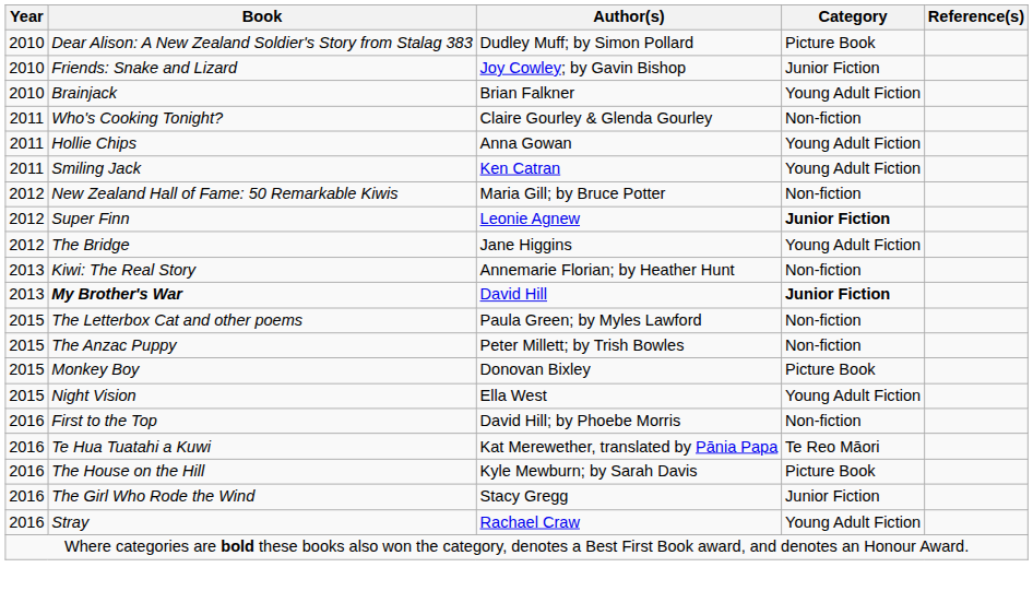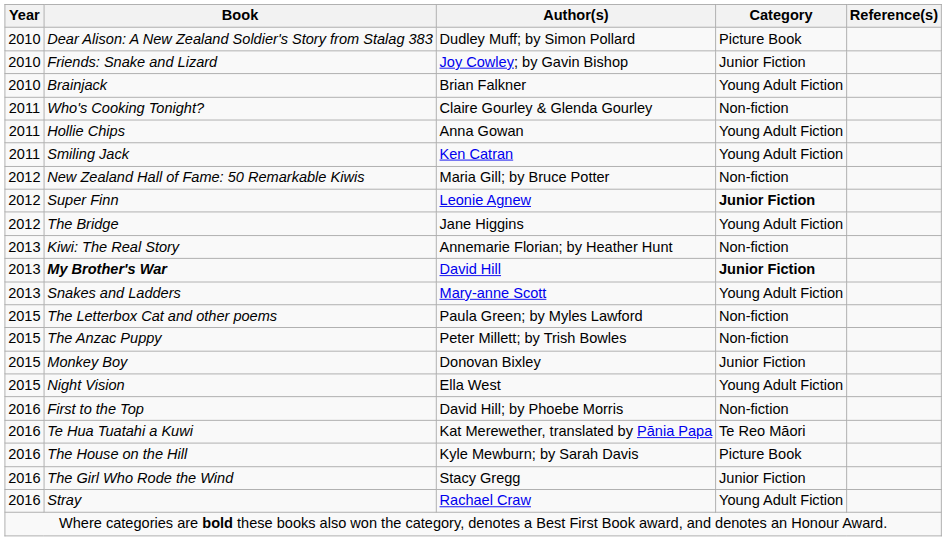 <table class="wikitable sortable" style="margin: 0 auto;">
 <tr>
 <th>Year</th>
 <th>Book</th>
 <th>Author(s)</th>
 <th>Category</th>
 <th class="unsortable">Reference(s)</th>
 </tr>
 <tr>
 <td style="text-align:center;">2010</td>
 <td><em>Dear Alison: A New Zealand Soldier's Story from Stalag 383</em></td>
 <td>Dudley Muff;  by Simon Pollard</td>
 <td>Picture Book</td>
 <td style="text-align:center;"></td>
 </tr>
 <tr>
 <td style="text-align:center;">2010</td>
 <td><em>Friends: Snake and Lizard</em></td>
 <td><a href='#'>Joy Cowley</a>;  by Gavin Bishop</td>
 <td>Junior Fiction</td>
 <td style="text-align:center;"></td>
 </tr>
 <tr>
 <td style="text-align:center;">2010</td>
 <td><em>Brainjack</em></td>
 <td>Brian Falkner</td>
 <td>Young Adult Fiction</td>
 <td style="text-align:center;"></td>
 </tr>
 <tr>
 <td style="text-align:center;">2011</td>
 <td><em>Who's Cooking Tonight?</em></td>
 <td>Claire Gourley & Glenda Gourley</td>
 <td>Non-fiction</td>
 <td style="text-align:center;"></td>
 </tr>
 <tr>
 <td style="text-align:center;">2011</td>
 <td><em>Hollie Chips</em></td>
 <td>Anna Gowan</td>
 <td>Young Adult Fiction</td>
 <td style="text-align:center;"></td>
 </tr>
 <tr>
 <td style="text-align:center;">2011</td>
 <td><em>Smiling Jack</em></td>
 <td><a href='#'>Ken Catran</a></td>
 <td>Young Adult Fiction</td>
 <td style="text-align:center;"></td>
 </tr>
 <tr>
 <td style="text-align:center;">2012</td>
 <td><em>New Zealand Hall of Fame: 50 Remarkable Kiwis</em></td>
 <td>Maria Gill;  by Bruce Potter</td>
 <td>Non-fiction</td>
 <td style="text-align:center;"></td>
 </tr>
 <tr>
 <td style="text-align:center;">2012</td>
 <td><em>Super Finn</em></td>
 <td><a href='#'>Leonie Agnew</a></td>
 <td><strong>Junior Fiction</strong></td>
 <td style="text-align:center;"></td>
 </tr>
 <tr>
 <td style="text-align:center;">2012</td>
 <td><em>The Bridge</em></td>
 <td>Jane Higgins</td>
 <td>Young Adult Fiction</td>
 <td style="text-align:center;"></td>
 </tr>
 <tr>
 <td style="text-align:center;">2013</td>
 <td><em>Kiwi: The Real Story</em></td>
 <td>Annemarie Florian;  by Heather Hunt</td>
 <td>Non-fiction</td>
 <td style="text-align:center;"></td>
 </tr>
 <tr>
 <td style="text-align:center;">2013</td>
 <td><strong><em>My Brother's War</em></strong></td>
 <td><a href='#'>David Hill</a></td>
 <td><strong>Junior Fiction</strong></td>
 <td style="text-align:center;"></td>
 </tr>
 <tr>
+<td style="text-align:center;">2013</td>
+<td><em>Snakes and Ladders </em></td>
+<td><a href='#'>Mary-anne Scott</a></td>
+<td>Young Adult Fiction</td>
+<td style="text-align:center;"></td>
+</tr>
+<tr>
 <td style="text-align:center;">2015</td>
 <td><em>The Letterbox Cat and other poems</em></td>
 <td>Paula Green; by Myles Lawford</td>
 <td>Non-fiction</td>
 <td style="text-align:center;"></td>
 </tr>
 <tr>
 <td style="text-align:center;">2015</td>
 <td><em>The Anzac Puppy</em></td>
 <td>Peter Millett; by Trish Bowles</td>
 <td>Non-fiction</td>
 <td style="text-align:center;"></td>
 </tr>
 <tr>
 <td style="text-align:center;">2015</td>
 <td><em>Monkey Boy</em></td>
 <td>Donovan Bixley</td>
-<td>Picture Book</td>
+<td>Junior Fiction</td>
 <td style="text-align:center;"></td>
 </tr>
 <tr>
 <td style="text-align:center;">2015</td>
 <td><em>Night Vision</em></td>
 <td>Ella West</td>
 <td>Young Adult Fiction</td>
 <td style="text-align:center;"></td>
 </tr>
 <tr>
 <td style="text-align:center;">2016</td>
 <td><em>First to the Top</em></td>
 <td>David Hill; by Phoebe Morris</td>
 <td>Non-fiction</td>
 <td style="text-align:center;"></td>
 </tr>
 <tr>
 <td style="text-align:center;">2016</td>
 <td><em>Te Hua Tuatahi a Kuwi</em></td>
 <td>Kat Merewether, translated by <a href='#'>Pānia Papa</a></td>
 <td>Te Reo Māori</td>
 <td style="text-align:center;"></td>
 </tr>
 <tr>
 <td style="text-align:center;">2016</td>
 <td><em>The House on the Hill</em></td>
 <td>Kyle Mewburn; by Sarah Davis</td>
 <td>Picture Book</td>
 <td style="text-align:center;"></td>
 </tr>
 <tr>
 <td style="text-align:center;">2016</td>
 <td><em>The Girl Who Rode the Wind</em></td>
 <td>Stacy Gregg</td>
 <td>Junior Fiction</td>
 <td style="text-align:center;"></td>
 </tr>
 <tr>
 <td style="text-align:center;">2016</td>
 <td><em>Stray</em></td>
 <td><a href='#'>Rachael Craw</a></td>
 <td>Young Adult Fiction</td>
 <td style="text-align:center;"></td>
 </tr>
 <tr class="sortbottom">
 <td colspan="5" style="text-align:center;">Where categories are <strong>bold</strong> these books also won the category,  denotes a Best First Book award, and  denotes an Honour Award.</td>
 </tr>
 </table>
